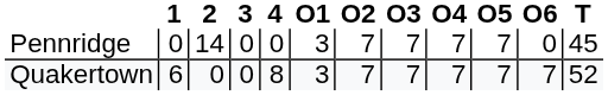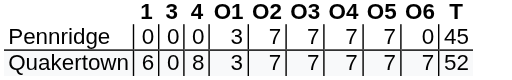 <table style="border-collapse: collapse;">
 <tr>
 <th style="text-align: left;"></th>
 <th style="text-align: center; padding: 0px 3px 0px 3px; width:12px;">1</th>
-<th style="text-align: center; padding: 0px 3px 0px 3px; width:12px;">2</th>
 <th style="text-align: center; padding: 0px 3px 0px 3px; width:12px;">3</th>
 <th style="text-align: center; padding: 0px 3px 0px 3px; width:12px;">4</th>
 <th style="text-align: center; padding: 0px 3px 0px 3px; width:12px;">O1</th>
 <th style="text-align: center; padding: 0px 3px 0px 3px; width:12px;">O2</th>
 <th style="text-align: center; padding: 0px 3px 0px 3px; width:12px;">O3</th>
 <th style="text-align: center; padding: 0px 3px 0px 3px; width:12px;">O4</th>
 <th style="text-align: center; padding: 0px 3px 0px 3px; width:12px;">O5</th>
 <th style="text-align: center; padding: 0px 3px 0px 3px; width:12px;">O6</th>
 <th style="text-align: center; padding: 0px 3px 0px 3px; width:12px;">T</th>
 </tr>
 <tr>
 <td style="text-align: left; border-bottom: 1px solid black; padding: 0px 3px 0px 3px;">Pennridge</td>
 <td style="border-left: 1px solid black; border-bottom: 1px solid black; text-align: right; padding: 0px 3px 0px 3px;">0</td>
-<td style="border-left: 1px solid black; border-bottom: 1px solid black; text-align: right; padding: 0px 3px 0px 3px;">14</td>
 <td style="border-left: 1px solid black; border-bottom: 1px solid black; text-align: right; padding: 0px 3px 0px 3px;">0</td>
 <td style="border-left: 1px solid black; border-bottom: 1px solid black; text-align: right; padding: 0px 3px 0px 3px;">0</td>
 <td style="border-left: 1px solid black; border-bottom: 1px solid black; text-align: right; padding: 0px 3px 0px 3px;">3</td>
 <td style="border-left: 1px solid black; border-bottom: 1px solid black; text-align: right; padding: 0px 3px 0px 3px;">7</td>
 <td style="border-left: 1px solid black; border-bottom: 1px solid black; text-align: right; padding: 0px 3px 0px 3px;">7</td>
 <td style="border-left: 1px solid black; border-bottom: 1px solid black; text-align: right; padding: 0px 3px 0px 3px;">7</td>
 <td style="border-left: 1px solid black; border-bottom: 1px solid black; text-align: right; padding: 0px 3px 0px 3px;">7</td>
 <td style="border-left: 1px solid black; border-bottom: 1px solid black; text-align: right; padding: 0px 3px 0px 3px;">0</td>
 <td style="border-left: 1px solid black; border-bottom: 1px solid black; text-align: right; padding: 0px 3px 0px 3px;">45</td>
 </tr>
 <tr>
 <td style="background: #f8f9fa; text-align: left; padding: 0px 3px 0px 3px;">Quakertown</td>
 <td style="background: #f8f9fa; border-left: 1px solid black; text-align: right; padding: 0px 3px 0px 3px;">6</td>
 <td style="background: #f8f9fa; border-left: 1px solid black; text-align: right; padding: 0px 3px 0px 3px;">0</td>
-<td style="background: #f8f9fa; border-left: 1px solid black; text-align: right; padding: 0px 3px 0px 3px;">0</td>
 <td style="background: #f8f9fa; border-left: 1px solid black; text-align: right; padding: 0px 3px 0px 3px;">8</td>
 <td style="background: #f8f9fa; border-left: 1px solid black; text-align: right; padding: 0px 3px 0px 3px;">3</td>
 <td style="background: #f8f9fa; border-left: 1px solid black; text-align: right; padding: 0px 3px 0px 3px;">7</td>
 <td style="background: #f8f9fa; border-left: 1px solid black; text-align: right; padding: 0px 3px 0px 3px;">7</td>
 <td style="background: #f8f9fa; border-left: 1px solid black; text-align: right; padding: 0px 3px 0px 3px;">7</td>
 <td style="background: #f8f9fa; border-left: 1px solid black; text-align: right; padding: 0px 3px 0px 3px;">7</td>
 <td style="background: #f8f9fa; border-left: 1px solid black; text-align: right; padding: 0px 3px 0px 3px;">7</td>
 <td style="background: #f8f9fa; border-left: 1px solid black; text-align: right; padding: 0px 3px 0px 3px;">52</td>
 </tr>
 </table>
